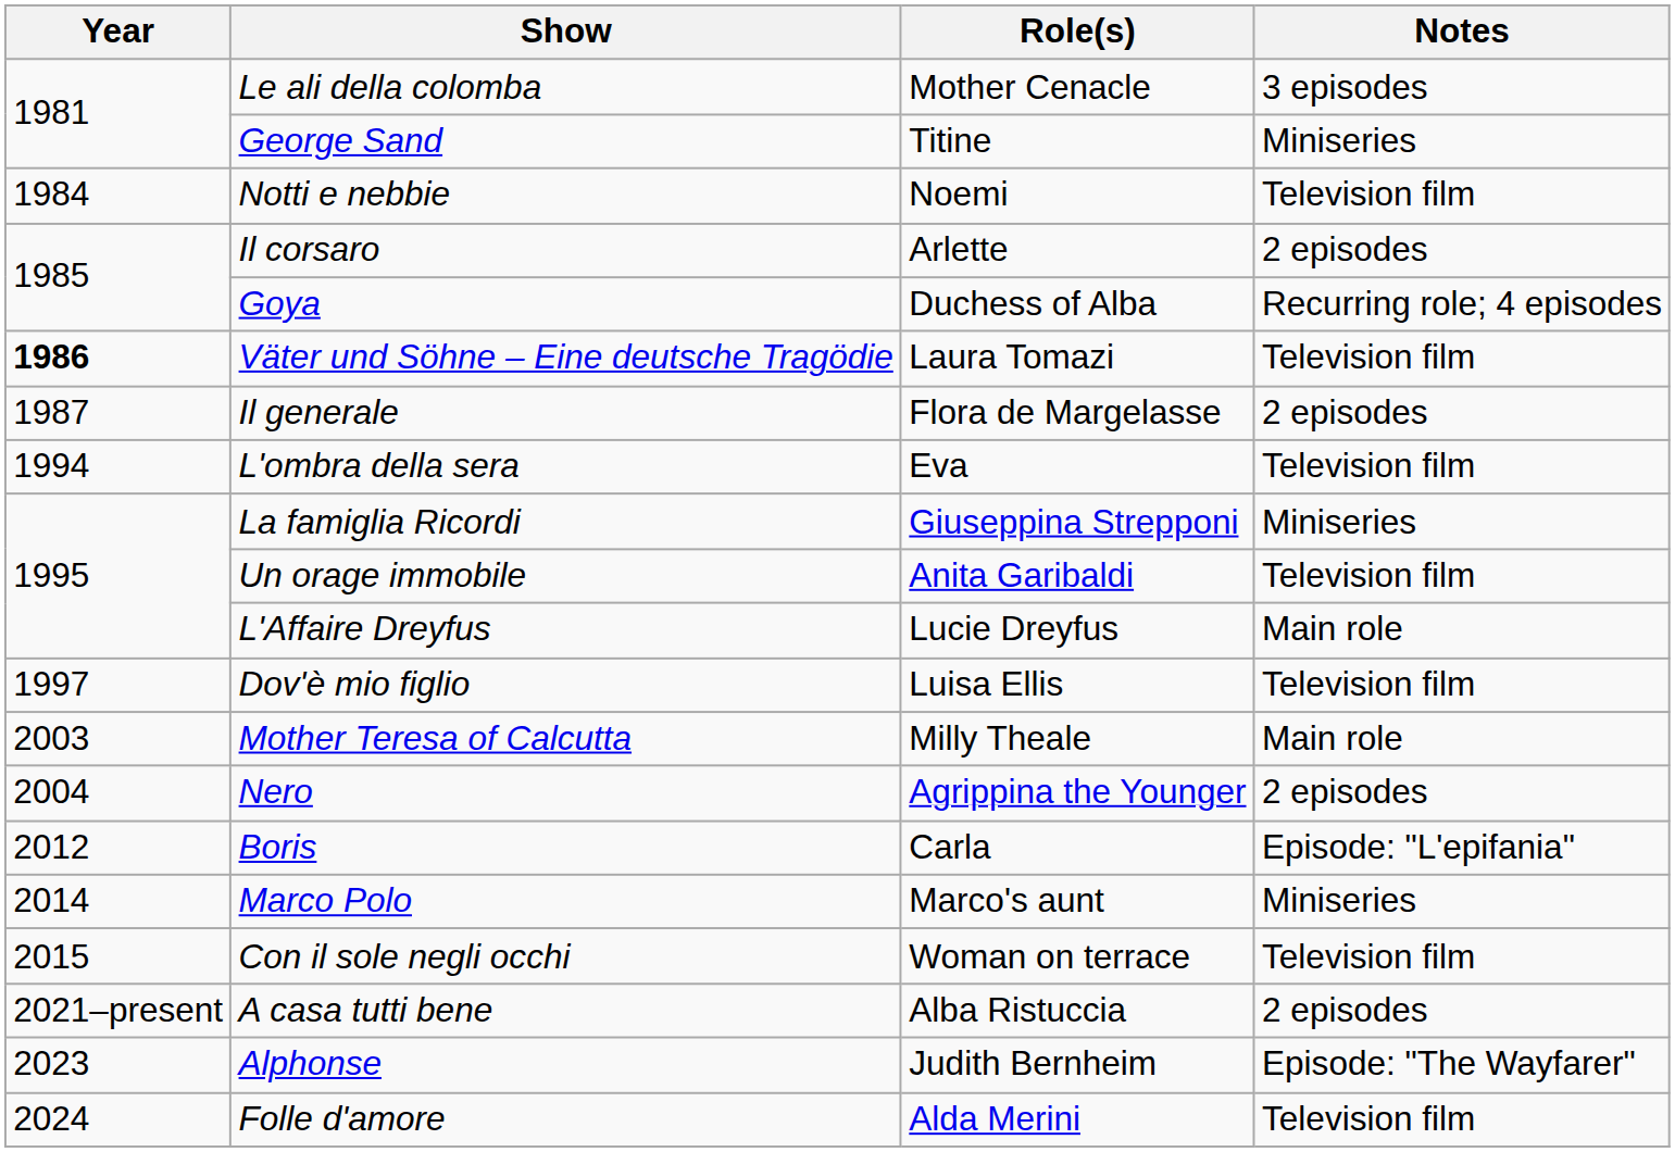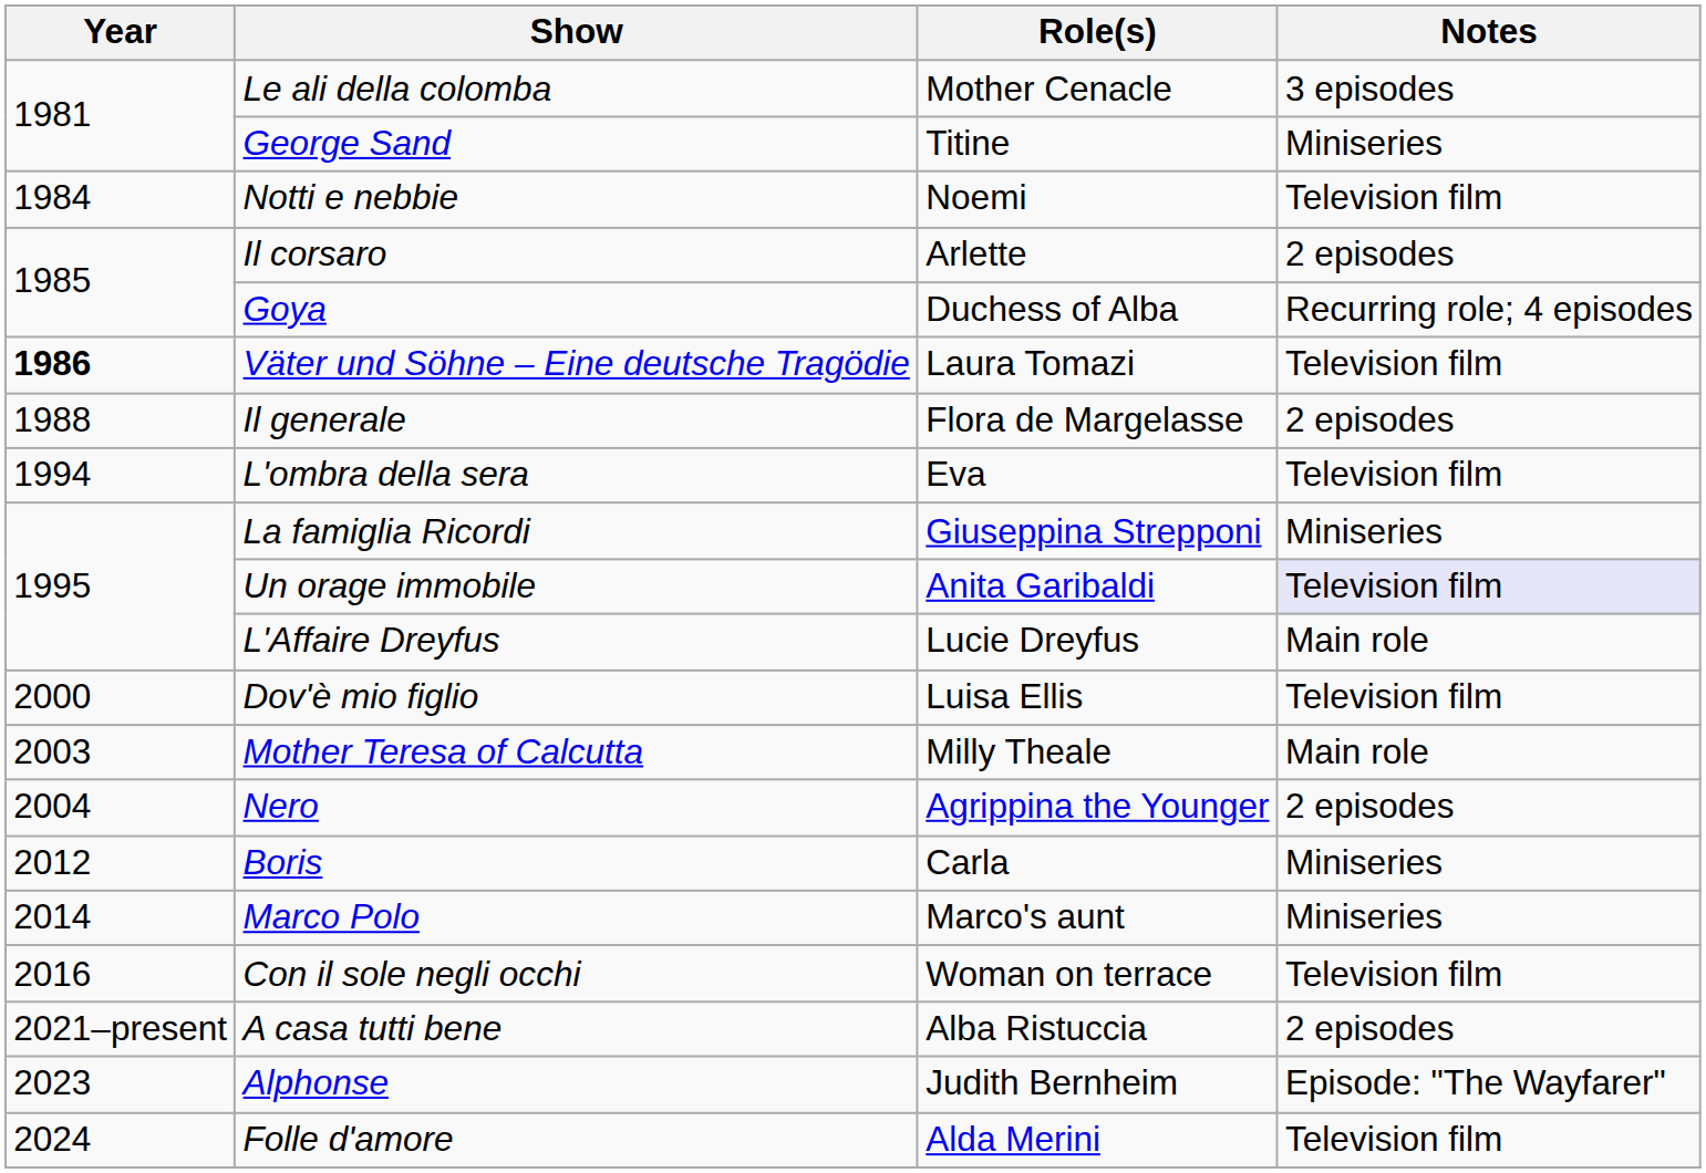 <table class="wikitable plainrowheaders sortable">
 <tr>
 <th scope="col">Year</th>
 <th scope="col">Show</th>
 <th scope="col">Role(s)</th>
 <th scope="col" class="unsortable">Notes</th>
 </tr>
 <tr>
 <td rowspan="2">1981</td>
 <td><em>Le ali della colomba</em></td>
 <td>Mother Cenacle</td>
 <td>3 episodes</td>
 </tr>
 <tr>
 <td><em><a href='#'>George Sand</a></em></td>
 <td>Titine</td>
 <td>Miniseries</td>
 </tr>
 <tr>
 <td>1984</td>
 <td><em>Notti e nebbie</em></td>
 <td>Noemi</td>
 <td>Television film</td>
 </tr>
 <tr>
 <td rowspan="2">1985</td>
 <td><em>Il corsaro</em></td>
 <td>Arlette</td>
 <td>2 episodes</td>
 </tr>
 <tr>
 <td><em><a href='#'>Goya</a></em></td>
 <td>Duchess of Alba</td>
 <td>Recurring role; 4 episodes</td>
 </tr>
 <tr>
 <td><strong>1986</strong></td>
 <td><em><a href='#'>Väter und Söhne – Eine deutsche Tragödie</a></em></td>
 <td>Laura Tomazi</td>
 <td>Television film</td>
 </tr>
 <tr>
-<td>1987</td>
+<td>1988</td>
 <td><em>Il generale</em></td>
 <td>Flora de Margelasse</td>
 <td>2 episodes</td>
 </tr>
 <tr>
 <td>1994</td>
 <td><em>L'ombra della sera</em></td>
 <td>Eva</td>
 <td>Television film</td>
 </tr>
 <tr>
 <td rowspan="3">1995</td>
 <td><em>La famiglia Ricordi</em></td>
 <td><a href='#'>Giuseppina Strepponi</a></td>
 <td>Miniseries</td>
 </tr>
 <tr>
 <td><em>Un orage immobile</em></td>
 <td><a href='#'>Anita Garibaldi</a></td>
-<td>Television film</td>
+<td style="background: lavender;">Television film</td>
 </tr>
 <tr>
 <td><em>L'Affaire Dreyfus</em></td>
 <td>Lucie Dreyfus</td>
 <td>Main role</td>
 </tr>
 <tr>
-<td>1997</td>
+<td>2000</td>
 <td><em>Dov'è mio figlio</em></td>
 <td>Luisa Ellis</td>
 <td>Television film</td>
 </tr>
 <tr>
 <td>2003</td>
 <td><em><a href='#'>Mother Teresa of Calcutta</a></em></td>
 <td>Milly Theale</td>
 <td>Main role</td>
 </tr>
 <tr>
 <td>2004</td>
 <td><em><a href='#'>Nero</a></em></td>
 <td><a href='#'>Agrippina the Younger</a></td>
 <td>2 episodes</td>
 </tr>
 <tr>
 <td>2012</td>
 <td><em><a href='#'>Boris</a></em></td>
 <td>Carla</td>
-<td>Episode: "L'epifania"</td>
+<td>Miniseries</td>
 </tr>
 <tr>
 <td>2014</td>
 <td><em><a href='#'>Marco Polo</a></em></td>
 <td>Marco's aunt</td>
 <td>Miniseries</td>
 </tr>
 <tr>
-<td>2015</td>
+<td>2016</td>
 <td><em>Con il sole negli occhi</em></td>
 <td>Woman on terrace</td>
 <td>Television film</td>
 </tr>
 <tr>
 <td>2021–present</td>
 <td><em>A casa tutti bene</em></td>
 <td>Alba Ristuccia</td>
 <td>2 episodes</td>
 </tr>
 <tr>
 <td>2023</td>
 <td><em><a href='#'>Alphonse</a></em></td>
 <td>Judith Bernheim</td>
 <td>Episode: "The Wayfarer"</td>
 </tr>
 <tr>
 <td>2024</td>
 <td><em>Folle d'amore</em></td>
 <td><a href='#'>Alda Merini</a></td>
 <td>Television film</td>
 </tr>
 </table>
